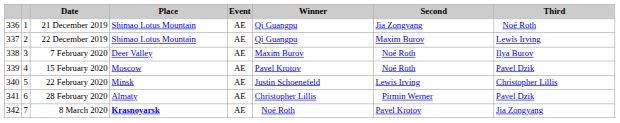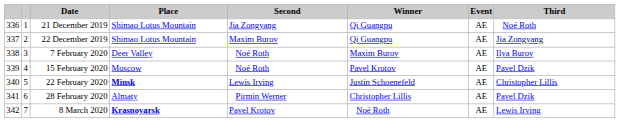 <table class="wikitable plainrowheaders" style="background:#fff; font-size:86%; line-height:16px; border:grey solid 1px; border-collapse:collapse;">
 <tr>
 <th scope="col" style="background:#ccc; width=20 px;"></th>
 <th scope="col" style="background:#ccc; width=30 px;"></th>
 <th scope="col" style="background:#ccc; width:120px;">Date</th>
 <th scope="col" style="background:#ccc; width:180px;">Place</th>
+<th scope="col" style="background:#ccc; width:185px;">Second</th>
+<th scope="col" style="background:#ccc; width:185px;">Winner</th>
 <th scope="col" style="background:#ccc; width:15px;">Event</th>
-<th scope="col" style="background:#ccc; width:185px;">Winner</th>
-<th scope="col" style="background:#ccc; width:185px;">Second</th>
 <th scope="col" style="background:#ccc; width:185px;">Third</th>
 </tr>
 <tr>
 <td align="center">336</td>
 <td align="center">1</td>
 <td align="right">21 December 2019</td>
 <td> <a href='#'>Shimao Lotus Mountain</a></td>
+<td> <a href='#'>Jia Zongyang</a></td>
+<td> <a href='#'>Qi Guangpu</a></td>
 <td align="center">AE</td>
-<td> <a href='#'>Qi Guangpu</a></td>
-<td> <a href='#'>Jia Zongyang</a></td>
 <td>   <a href='#'>Noé Roth</a></td>
 </tr>
 <tr>
 <td align="center">337</td>
 <td align="center">2</td>
 <td align="right">22 December 2019</td>
 <td> <a href='#'>Shimao Lotus Mountain</a></td>
+<td> <a href='#'>Maxim Burov</a></td>
+<td> <a href='#'>Qi Guangpu</a></td>
 <td align="center">AE</td>
-<td> <a href='#'>Qi Guangpu</a></td>
-<td> <a href='#'>Maxim Burov</a></td>
-<td> <a href='#'>Lewis Irving</a></td>
+<td> <a href='#'>Jia Zongyang</a></td>
 </tr>
 <tr>
 <td align="center">338</td>
 <td align="center">3</td>
 <td align="right">7 February 2020</td>
 <td> <a href='#'>Deer Valley</a></td>
+<td>   <a href='#'>Noé Roth</a></td>
+<td> <a href='#'>Maxim Burov</a></td>
 <td align="center">AE</td>
-<td> <a href='#'>Maxim Burov</a></td>
-<td>   <a href='#'>Noé Roth</a></td>
 <td> <a href='#'>Ilya Burov</a></td>
 </tr>
 <tr>
 <td align="center">339</td>
 <td align="center">4</td>
 <td align="right">15 February 2020</td>
 <td> <a href='#'>Moscow</a></td>
+<td>   <a href='#'>Noé Roth</a></td>
+<td> <a href='#'>Pavel Krotov</a></td>
 <td align="center">AE</td>
-<td> <a href='#'>Pavel Krotov</a></td>
-<td>   <a href='#'>Noé Roth</a></td>
 <td> <a href='#'>Pavel Dzik</a></td>
 </tr>
 <tr>
 <td align="center">340</td>
 <td align="center">5</td>
 <td align="right">22 February 2020</td>
-<td> <a href='#'>Minsk</a></td>
+<td><strong> <a href='#'>Minsk</a></strong></td>
+<td> <a href='#'>Lewis Irving</a></td>
+<td> <a href='#'>Justin Schoenefeld</a></td>
 <td align="center">AE</td>
-<td> <a href='#'>Justin Schoenefeld</a></td>
-<td> <a href='#'>Lewis Irving</a></td>
 <td> <a href='#'>Christopher Lillis</a></td>
 </tr>
 <tr>
 <td align="center">341</td>
 <td align="center">6</td>
 <td align="right">28 February 2020</td>
 <td> <a href='#'>Almaty</a></td>
+<td>   <a href='#'>Pirmin Werner</a></td>
+<td> <a href='#'>Christopher Lillis</a></td>
 <td align="center">AE</td>
-<td> <a href='#'>Christopher Lillis</a></td>
-<td>   <a href='#'>Pirmin Werner</a></td>
 <td> <a href='#'>Pavel Dzik</a></td>
 </tr>
 <tr>
 <td align="center">342</td>
 <td align="center">7</td>
 <td align="right">8 March 2020</td>
 <td><strong> <a href='#'>Krasnoyarsk</a></strong></td>
+<td> <a href='#'>Pavel Krotov</a></td>
+<td>   <a href='#'>Noé Roth</a></td>
 <td align="center">AE</td>
-<td>   <a href='#'>Noé Roth</a></td>
-<td> <a href='#'>Pavel Krotov</a></td>
-<td> <a href='#'>Jia Zongyang</a></td>
+<td> <a href='#'>Lewis Irving</a></td>
 </tr>
 </table>
